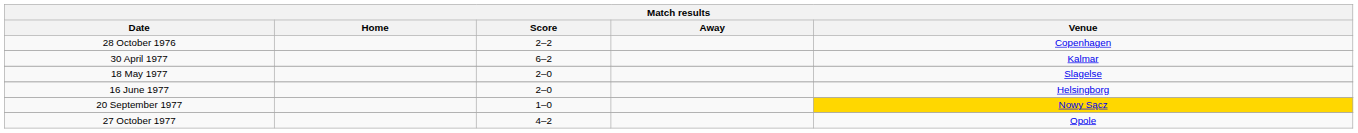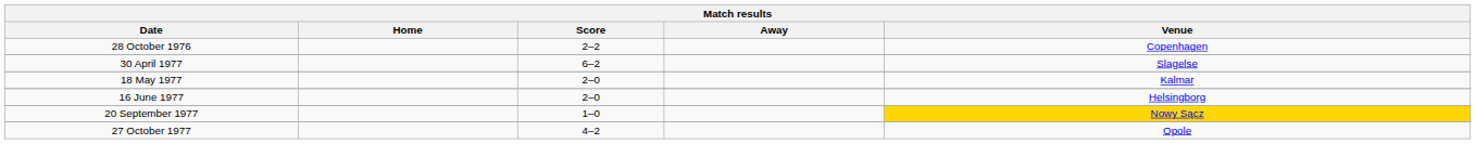 <table class="wikitable" style="font-size:90%; width: 100%; text-align: center;">
 <tr>
 <th colspan=6>Match results</th>
 </tr>
 <tr>
 <th width=20%>Date</th>
 <th width=15%>Home</th>
 <th width=10%>Score</th>
 <th width=15%>Away</th>
 <th width=40%>Venue</th>
 </tr>
 <tr>
 <td>28 October 1976</td>
 <td style="text-align:right"></td>
 <td>2–2</td>
 <td style="text-align:left"></td>
 <td><a href='#'>Copenhagen</a></td>
 </tr>
 <tr>
 </tr>
 <tr>
 <td>30 April 1977</td>
 <td style="text-align:right"></td>
 <td>6–2</td>
 <td style="text-align:left"></td>
-<td><a href='#'>Kalmar</a></td>
+<td><a href='#'>Slagelse</a></td>
 </tr>
 <tr>
 </tr>
 <tr>
 <td>18 May 1977</td>
 <td style="text-align:right"></td>
 <td>2–0</td>
 <td style="text-align:left"></td>
-<td><a href='#'>Slagelse</a></td>
+<td><a href='#'>Kalmar</a></td>
 </tr>
 <tr>
 </tr>
 <tr>
 <td>16 June 1977</td>
 <td style="text-align:right"></td>
 <td>2–0</td>
 <td style="text-align:left"></td>
 <td><a href='#'>Helsingborg</a></td>
 </tr>
 <tr>
 </tr>
 <tr>
 <td>20 September 1977</td>
 <td style="text-align:right"></td>
 <td>1–0</td>
 <td style="text-align:left"></td>
 <td style="background: gold;"><a href='#'>Nowy Sącz</a></td>
 </tr>
 <tr>
 </tr>
 <tr>
 <td>27 October 1977</td>
 <td style="text-align:right"></td>
 <td>4–2</td>
 <td style="text-align:left"></td>
 <td><a href='#'>Opole</a></td>
 </tr>
 </table>
